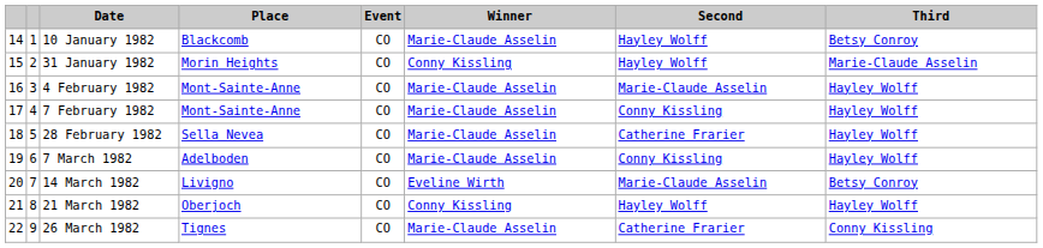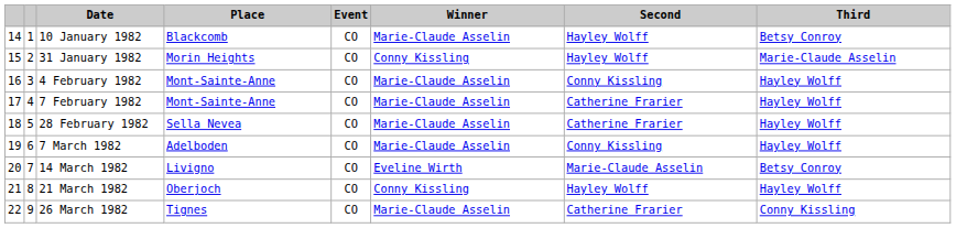 <table class="wikitable plainrowheaders" style="background:#fff; font-size:86%; line-height:16px; border:grey solid 1px; border-collapse:collapse;">
 <tr style="background:#ccc; text-align:center;">
 <th scope="col" style="background:#ccc; width=20 px;"></th>
 <th scope="col" style="background:#ccc; width=30 px;"></th>
 <th scope="col" style="background:#ccc; width:120px;">Date</th>
 <th scope="col" style="background:#ccc; width:160px;">Place</th>
 <th scope="col" style="background:#ccc; width:15px;">Event</th>
 <th scope="col" style="background:#ccc; width:185px;">Winner</th>
 <th scope="col" style="background:#ccc; width:185px;">Second</th>
 <th scope="col" style="background:#ccc; width:185px;">Third</th>
 </tr>
 <tr>
 <td align=center>14</td>
 <td align=center>1</td>
 <td>10 January 1982</td>
 <td> <a href='#'>Blackcomb</a></td>
 <td align=center>CO</td>
 <td> <a href='#'>Marie-Claude Asselin</a></td>
 <td> <a href='#'>Hayley Wolff</a></td>
 <td> <a href='#'>Betsy Conroy</a></td>
 </tr>
 <tr>
 <td align=center>15</td>
 <td align=center>2</td>
 <td>31 January 1982</td>
 <td> <a href='#'>Morin Heights</a></td>
 <td align=center>CO</td>
 <td> <a href='#'>Conny Kissling</a></td>
 <td> <a href='#'>Hayley Wolff</a></td>
 <td> <a href='#'>Marie-Claude Asselin</a></td>
 </tr>
 <tr>
 <td align=center>16</td>
 <td align=center>3</td>
 <td>4 February 1982</td>
 <td> <a href='#'>Mont-Sainte-Anne</a></td>
 <td align=center>CO</td>
 <td> <a href='#'>Marie-Claude Asselin</a></td>
-<td> <a href='#'>Marie-Claude Asselin</a></td>
+<td> <a href='#'>Conny Kissling</a></td>
 <td> <a href='#'>Hayley Wolff</a></td>
 </tr>
 <tr>
 <td align=center>17</td>
 <td align=center>4</td>
 <td>7 February 1982</td>
 <td> <a href='#'>Mont-Sainte-Anne</a></td>
 <td align=center>CO</td>
 <td> <a href='#'>Marie-Claude Asselin</a></td>
-<td> <a href='#'>Conny Kissling</a></td>
+<td> <a href='#'>Catherine Frarier</a></td>
 <td> <a href='#'>Hayley Wolff</a></td>
 </tr>
 <tr>
 <td align=center>18</td>
 <td align=center>5</td>
 <td>28 February 1982</td>
 <td> <a href='#'>Sella Nevea</a></td>
 <td align=center>CO</td>
 <td> <a href='#'>Marie-Claude Asselin</a></td>
 <td> <a href='#'>Catherine Frarier</a></td>
 <td> <a href='#'>Hayley Wolff</a></td>
 </tr>
 <tr>
 <td align=center>19</td>
 <td align=center>6</td>
 <td>7 March 1982</td>
 <td> <a href='#'>Adelboden</a></td>
 <td align=center>CO</td>
 <td> <a href='#'>Marie-Claude Asselin</a></td>
 <td> <a href='#'>Conny Kissling</a></td>
 <td> <a href='#'>Hayley Wolff</a></td>
 </tr>
 <tr>
 <td align=center>20</td>
 <td align=center>7</td>
 <td>14 March 1982</td>
 <td> <a href='#'>Livigno</a></td>
 <td align=center>CO</td>
 <td> <a href='#'>Eveline Wirth</a></td>
 <td> <a href='#'>Marie-Claude Asselin</a></td>
 <td> <a href='#'>Betsy Conroy</a></td>
 </tr>
 <tr>
 <td align=center>21</td>
 <td align=center>8</td>
 <td>21 March 1982</td>
 <td> <a href='#'>Oberjoch</a></td>
 <td align=center>CO</td>
 <td> <a href='#'>Conny Kissling</a></td>
 <td> <a href='#'>Hayley Wolff</a></td>
 <td> <a href='#'>Hayley Wolff</a></td>
 </tr>
 <tr>
 <td align=center>22</td>
 <td align=center>9</td>
 <td>26 March 1982</td>
 <td> <a href='#'>Tignes</a></td>
 <td align=center>CO</td>
 <td> <a href='#'>Marie-Claude Asselin</a></td>
 <td> <a href='#'>Catherine Frarier</a></td>
 <td> <a href='#'>Conny Kissling</a></td>
 </tr>
 </table>
